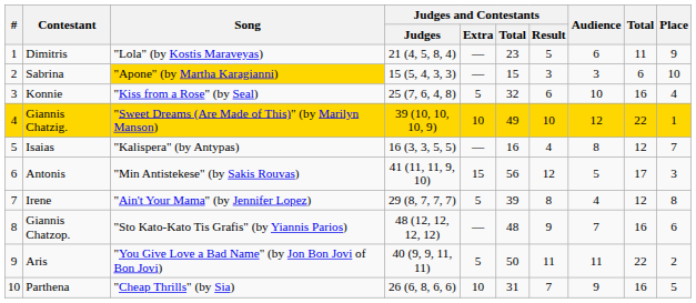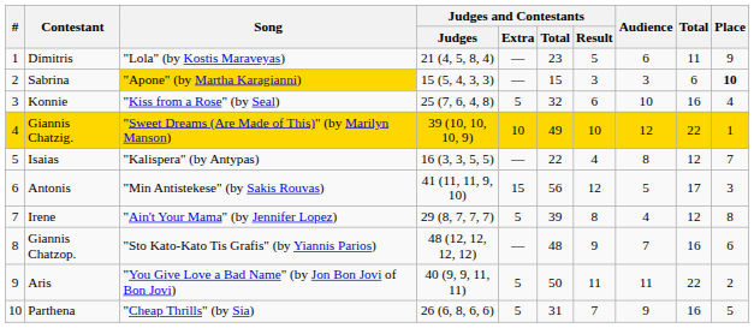 <table class="sortable wikitable" style="text-align:center;" width="100%">
 <tr>
 <th rowspan="2">#</th>
 <th rowspan="2">Contestant</th>
 <th rowspan="2">Song</th>
 <th colspan="4">Judges and Contestants</th>
 <th rowspan="2">Audience</th>
 <th rowspan="2">Total</th>
 <th rowspan="2">Place</th>
 </tr>
 <tr>
 <th width="11%">Judges</th>
 <th>Extra</th>
 <th>Total</th>
 <th>Result</th>
 </tr>
 <tr>
 <td>1</td>
 <td align="left">Dimitris</td>
 <td align="left">"Lola" (by <a href='#'>Kostis Maraveyas</a>)</td>
 <td>21 (4, 5, 8, 4)</td>
 <td>—</td>
 <td>23</td>
 <td>5</td>
 <td>6</td>
 <td>11</td>
 <td>9</td>
 </tr>
 <tr>
 <td>2</td>
 <td align="left">Sabrina</td>
 <td align="left" style="background: gold;">"Apone" (by <a href='#'>Martha Karagianni</a>)</td>
 <td>15 (5, 4, 3, 3)</td>
 <td>—</td>
 <td>15</td>
 <td>3</td>
 <td>3</td>
 <td>6</td>
-<td>10</td>
+<td><strong>10</strong></td>
 </tr>
 <tr>
 <td>3</td>
 <td align="left">Konnie</td>
 <td align="left">"<a href='#'>Kiss from a Rose</a>" (by <a href='#'>Seal</a>)</td>
 <td>25 (7, 6, 4, 8)</td>
 <td>5</td>
 <td>32</td>
 <td>6</td>
 <td>10</td>
 <td>16</td>
 <td>4</td>
 </tr>
 <tr bgcolor="gold">
 <td>4</td>
 <td align="left">Giannis Chatzig.</td>
 <td align="left">"<a href='#'>Sweet Dreams (Are Made of This)</a>" (by <a href='#'>Marilyn Manson</a>)</td>
 <td>39 (10, 10, 10, 9)</td>
 <td>10</td>
 <td>49</td>
 <td>10</td>
 <td>12</td>
 <td>22</td>
 <td>1</td>
 </tr>
 <tr>
 <td>5</td>
 <td align="left">Isaias</td>
 <td align="left">"Kalispera" (by Antypas)</td>
 <td>16 (3, 3, 5, 5)</td>
 <td>—</td>
-<td>16</td>
+<td>22</td>
 <td>4</td>
 <td>8</td>
 <td>12</td>
 <td>7</td>
 </tr>
 <tr>
 <td>6</td>
 <td align="left">Antonis</td>
 <td align="left">"Min Antistekese" (by <a href='#'>Sakis Rouvas</a>)</td>
 <td>41 (11, 11, 9, 10)</td>
 <td>15</td>
 <td>56</td>
 <td>12</td>
 <td>5</td>
 <td>17</td>
 <td>3</td>
 </tr>
 <tr>
 <td>7</td>
 <td align="left">Irene</td>
 <td align="left">"<a href='#'>Ain't Your Mama</a>" (by <a href='#'>Jennifer Lopez</a>)</td>
 <td>29 (8, 7, 7, 7)</td>
 <td>5</td>
 <td>39</td>
 <td>8</td>
 <td>4</td>
 <td>12</td>
 <td>8</td>
 </tr>
 <tr>
 <td>8</td>
 <td align="left">Giannis Chatzop.</td>
 <td align="left">"Sto Kato-Kato Tis Grafis" (by <a href='#'>Yiannis Parios</a>)</td>
 <td>48 (12, 12, 12, 12)</td>
 <td>—</td>
 <td>48</td>
 <td>9</td>
 <td>7</td>
 <td>16</td>
 <td>6</td>
 </tr>
 <tr>
 <td>9</td>
 <td align="left">Aris</td>
 <td align="left">"<a href='#'>You Give Love a Bad Name</a>" (by <a href='#'>Jon Bon Jovi</a> of <a href='#'>Bon Jovi</a>)</td>
 <td>40 (9, 9, 11, 11)</td>
 <td>5</td>
 <td>50</td>
 <td>11</td>
 <td>11</td>
 <td>22</td>
 <td>2</td>
 </tr>
 <tr>
 <td>10</td>
 <td align="left">Parthena</td>
 <td align="left">"<a href='#'>Cheap Thrills</a>" (by <a href='#'>Sia</a>)</td>
 <td>26 (6, 8, 6, 6)</td>
-<td>10</td>
+<td>5</td>
 <td>31</td>
 <td>7</td>
 <td>9</td>
 <td>16</td>
 <td>5</td>
 </tr>
 </table>
